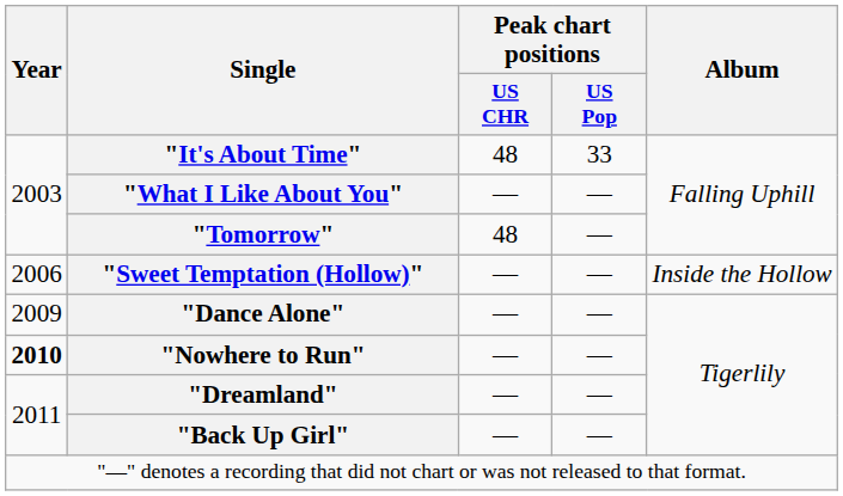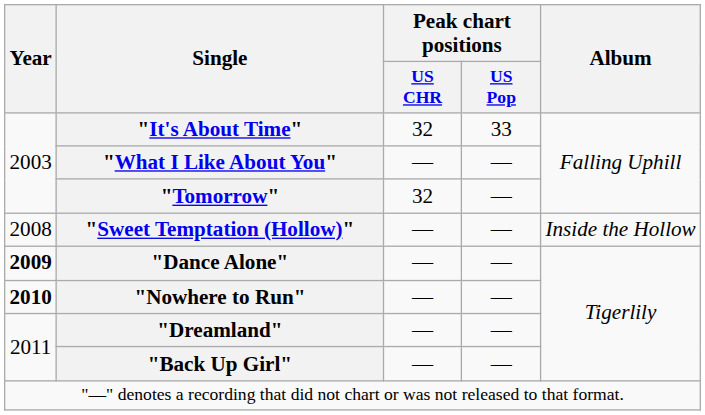 <table class="wikitable plainrowheaders" style="text-align:center;">
 <tr>
 <th rowspan="2">Year</th>
 <th rowspan="2" style="width:15em;">Single</th>
 <th colspan="2">Peak chart positions</th>
 <th rowspan="2">Album</th>
 </tr>
 <tr style="font-size:smaller;">
 <th style="width:4em;"><a href='#'>US <br>CHR</a><br></th>
 <th style="width:4em;"><a href='#'>US <br>Pop</a><br></th>
 </tr>
 <tr>
 <td rowspan="3">2003</td>
 <th scope="row">"<a href='#'>It's About Time</a>"</th>
-<td>48</td>
+<td>32</td>
 <td>33</td>
 <td rowspan="3"><em>Falling Uphill</em></td>
 </tr>
 <tr>
 <th scope="row">"<a href='#'>What I Like About You</a>"</th>
 <td>—</td>
 <td>—</td>
 </tr>
 <tr>
 <th scope="row">"<a href='#'>Tomorrow</a>"</th>
-<td>48</td>
+<td>32</td>
 <td>—</td>
 </tr>
 <tr>
-<td>2006</td>
+<td>2008</td>
 <th scope="row">"<a href='#'>Sweet Temptation (Hollow)</a>"</th>
 <td>—</td>
 <td>—</td>
 <td><em>Inside the Hollow</em></td>
 </tr>
 <tr>
-<td>2009</td>
+<td><strong>2009</strong></td>
 <th scope="row">"Dance Alone"</th>
 <td>—</td>
 <td>—</td>
 <td rowspan="4"><em>Tigerlily</em></td>
 </tr>
 <tr>
 <td><strong>2010</strong></td>
 <th scope="row">"Nowhere to Run"</th>
 <td>—</td>
 <td>—</td>
 </tr>
 <tr>
 <td rowspan="2">2011</td>
 <th scope="row">"Dreamland"</th>
 <td>—</td>
 <td>—</td>
 </tr>
 <tr>
 <th scope="row">"Back Up Girl"</th>
 <td>—</td>
 <td>—</td>
 </tr>
 <tr>
 <td colspan="8" style="font-size:smaller;">"—" denotes a recording that did not chart or was not released to that format.</td>
 </tr>
 </table>
